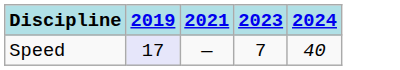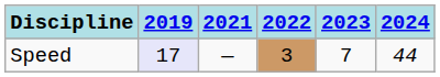 <table class="wikitable" style="text-align: center;">
 <tr>
 <th style="background: #b0e0e6;">Discipline</th>
 <th style="background: #b0e0e6;"><a href='#'>2019</a></th>
 <th style="background: #b0e0e6;"><a href='#'>2021</a></th>
+<th style="background: #b0e0e6;"><a href='#'>2022</a></th>
 <th style="background: #b0e0e6;"><a href='#'>2023</a></th>
 <th style="background: #b0e0e6;"><a href='#'>2024</a></th>
 </tr>
 <tr>
 <td align="left">Speed</td>
 <td style="background: lavender;">17</td>
 <td>—</td>
+<td style="background: #c96;">3</td>
 <td>7</td>
-<td><em>40</em></td>
+<td><em>44</em></td>
 </tr>
 </table>
